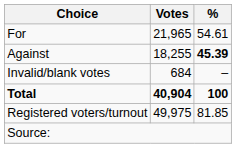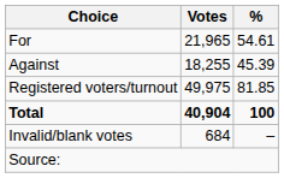 <table class=wikitable style=text-align:right>
 <tr>
 <th>Choice</th>
 <th>Votes</th>
 <th>%</th>
 </tr>
 <tr>
 <td align=left>For</td>
 <td>21,965</td>
 <td>54.61</td>
 </tr>
 <tr>
 <td align=left>Against</td>
 <td>18,255</td>
-<td><strong>45.39</strong></td>
+<td>45.39</td>
+</tr>
+<tr>
+<td align=left>Registered voters/turnout</td>
+<td>49,975</td>
+<td>81.85</td>
+</tr>
+<tr>
+<td align=left><strong>Total</strong></td>
+<td><strong>40,904</strong></td>
+<td><strong>100</strong></td>
 </tr>
 <tr>
 <td align=left>Invalid/blank votes</td>
 <td>684</td>
 <td>–</td>
 </tr>
 <tr>
-<td align=left><strong>Total</strong></td>
-<td><strong>40,904</strong></td>
-<td><strong>100</strong></td>
-</tr>
-<tr>
-<td align=left>Registered voters/turnout</td>
-<td>49,975</td>
-<td>81.85</td>
-</tr>
-<tr>
 <td colspan=3 align=left>Source: </td>
 </tr>
 </table>
